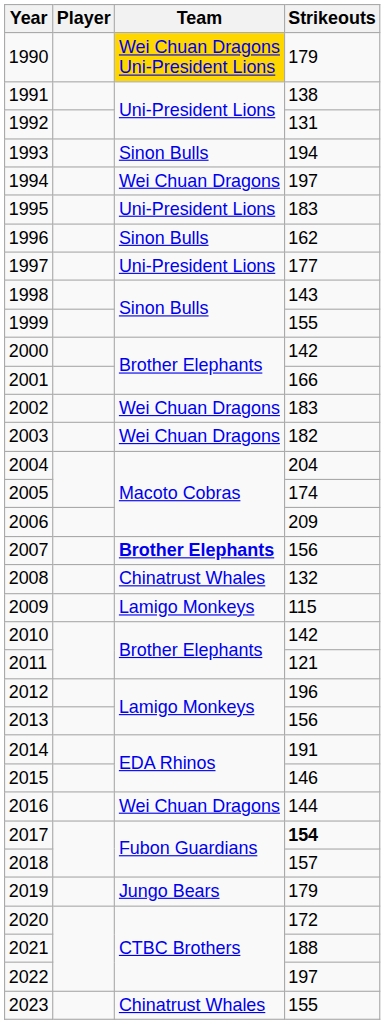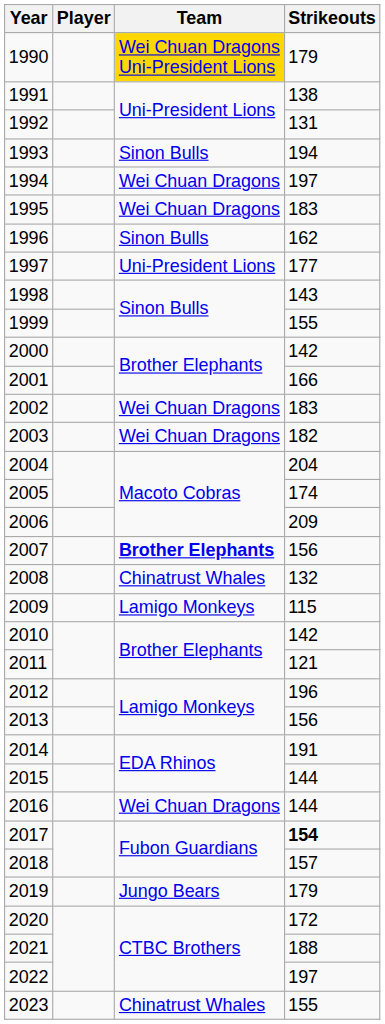 <table class="wikitable">
 <tr>
 <th>Year</th>
 <th>Player</th>
 <th>Team</th>
 <th>Strikeouts</th>
 </tr>
 <tr>
 <td>1990</td>
 <td><br></td>
 <td style="background: gold;"><a href='#'>Wei Chuan Dragons</a><br><a href='#'>Uni-President Lions</a></td>
 <td>179</td>
 </tr>
 <tr>
 <td>1991</td>
 <td></td>
 <td rowspan="2"><a href='#'>Uni-President Lions</a></td>
 <td>138</td>
 </tr>
 <tr>
 <td>1992</td>
 <td></td>
 <td>131</td>
 </tr>
 <tr>
 <td>1993</td>
 <td></td>
 <td><a href='#'>Sinon Bulls</a></td>
 <td>194</td>
 </tr>
 <tr>
 <td>1994</td>
 <td></td>
 <td><a href='#'>Wei Chuan Dragons</a></td>
 <td>197</td>
 </tr>
 <tr>
 <td>1995</td>
 <td></td>
-<td><a href='#'>Uni-President Lions</a></td>
+<td><a href='#'>Wei Chuan Dragons</a></td>
 <td>183</td>
 </tr>
 <tr>
 <td>1996</td>
 <td></td>
 <td><a href='#'>Sinon Bulls</a></td>
 <td>162</td>
 </tr>
 <tr>
 <td>1997</td>
 <td></td>
 <td><a href='#'>Uni-President Lions</a></td>
 <td>177</td>
 </tr>
 <tr>
 <td>1998</td>
 <td></td>
 <td rowspan="2"><a href='#'>Sinon Bulls</a></td>
 <td>143</td>
 </tr>
 <tr>
 <td>1999</td>
 <td></td>
 <td>155</td>
 </tr>
 <tr>
 <td>2000</td>
 <td></td>
 <td rowspan="2"><a href='#'>Brother Elephants</a></td>
 <td>142</td>
 </tr>
 <tr>
 <td>2001</td>
 <td></td>
 <td>166</td>
 </tr>
 <tr>
 <td>2002</td>
 <td></td>
 <td><a href='#'>Wei Chuan Dragons</a></td>
 <td>183</td>
 </tr>
 <tr>
 <td>2003</td>
 <td></td>
 <td><a href='#'>Wei Chuan Dragons</a></td>
 <td>182</td>
 </tr>
 <tr>
 <td>2004</td>
 <td rowspan="2"></td>
 <td rowspan="3"><a href='#'>Macoto Cobras</a></td>
 <td>204</td>
 </tr>
 <tr>
 <td>2005</td>
 <td>174</td>
 </tr>
 <tr>
 <td>2006</td>
 <td></td>
 <td>209</td>
 </tr>
 <tr>
 <td>2007</td>
 <td></td>
 <td><strong><a href='#'>Brother Elephants</a></strong></td>
 <td>156</td>
 </tr>
 <tr>
 <td>2008</td>
 <td></td>
 <td><a href='#'>Chinatrust Whales</a></td>
 <td>132</td>
 </tr>
 <tr>
 <td>2009</td>
 <td></td>
 <td><a href='#'>Lamigo Monkeys</a></td>
 <td>115</td>
 </tr>
 <tr>
 <td>2010</td>
 <td rowspan="2"></td>
 <td rowspan="2"><a href='#'>Brother Elephants</a></td>
 <td>142</td>
 </tr>
 <tr>
 <td>2011</td>
 <td>121</td>
 </tr>
 <tr>
 <td>2012</td>
 <td></td>
 <td rowspan="2"><a href='#'>Lamigo Monkeys</a></td>
 <td>196</td>
 </tr>
 <tr>
 <td>2013</td>
 <td></td>
 <td>156</td>
 </tr>
 <tr>
 <td>2014</td>
 <td></td>
 <td rowspan="2"><a href='#'>EDA Rhinos</a></td>
 <td>191</td>
 </tr>
 <tr>
 <td>2015</td>
 <td></td>
-<td>146</td>
+<td>144</td>
 </tr>
 <tr>
 <td>2016</td>
 <td></td>
 <td><a href='#'>Wei Chuan Dragons</a></td>
 <td>144</td>
 </tr>
 <tr>
 <td>2017</td>
 <td rowspan="2"></td>
 <td rowspan="2"><a href='#'>Fubon Guardians</a></td>
 <td><strong>154</strong></td>
 </tr>
 <tr>
 <td>2018</td>
 <td>157</td>
 </tr>
 <tr>
 <td>2019</td>
 <td></td>
 <td><a href='#'>Jungo Bears</a></td>
 <td>179</td>
 </tr>
 <tr>
 <td>2020</td>
 <td rowspan="3"></td>
 <td rowspan="3"><a href='#'>CTBC Brothers</a></td>
 <td>172</td>
 </tr>
 <tr>
 <td>2021</td>
 <td>188</td>
 </tr>
 <tr>
 <td>2022</td>
 <td>197</td>
 </tr>
 <tr>
 <td>2023</td>
 <td></td>
 <td><a href='#'>Chinatrust Whales</a></td>
 <td>155</td>
 </tr>
 </table>
